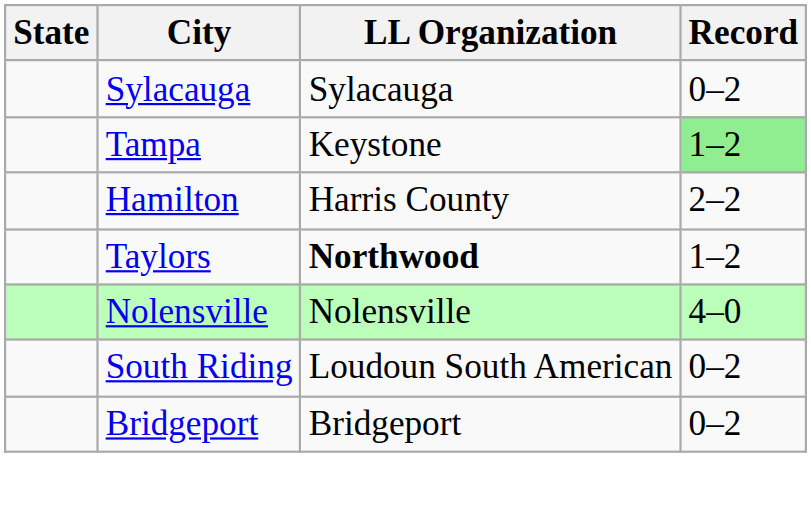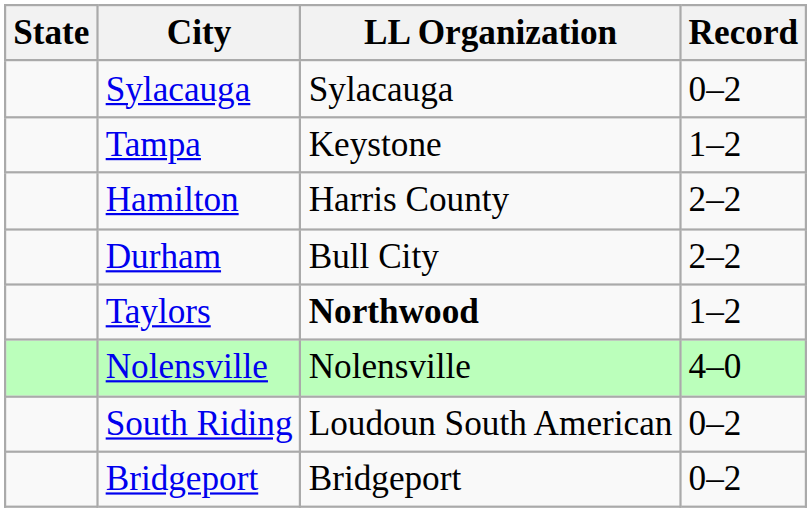 <table class="wikitable">
 <tr>
 <th>State</th>
 <th>City</th>
 <th>LL Organization</th>
 <th>Record</th>
 </tr>
 <tr>
 <td><strong></strong></td>
 <td><a href='#'>Sylacauga</a></td>
 <td>Sylacauga</td>
 <td>0–2</td>
 </tr>
 <tr>
 <td><strong></strong></td>
 <td><a href='#'>Tampa</a></td>
 <td>Keystone</td>
-<td style="background: lightgreen;">1–2</td>
+<td>1–2</td>
 </tr>
 <tr>
 <td><strong></strong></td>
 <td><a href='#'>Hamilton</a></td>
 <td>Harris County</td>
+<td>2–2</td>
+</tr>
+<tr>
+<td><strong></strong></td>
+<td><a href='#'>Durham</a></td>
+<td>Bull City</td>
 <td>2–2</td>
 </tr>
 <tr>
 <td><strong></strong></td>
 <td><a href='#'>Taylors</a></td>
 <td><strong>Northwood</strong></td>
 <td>1–2</td>
 </tr>
 <tr bgcolor="bbffbb">
 <td><strong></strong></td>
 <td><a href='#'>Nolensville</a></td>
 <td>Nolensville</td>
 <td>4–0</td>
 </tr>
 <tr>
 <td><strong></strong></td>
 <td><a href='#'>South Riding</a></td>
 <td>Loudoun South American</td>
 <td>0–2</td>
 </tr>
 <tr>
 <td><strong></strong></td>
 <td><a href='#'>Bridgeport</a></td>
 <td>Bridgeport</td>
 <td>0–2</td>
 </tr>
 </table>
